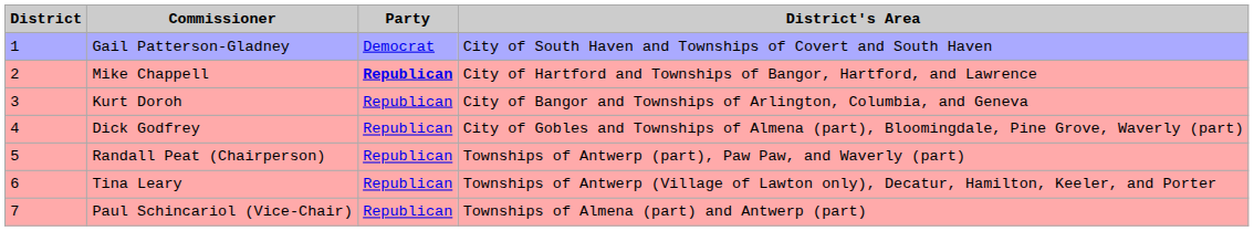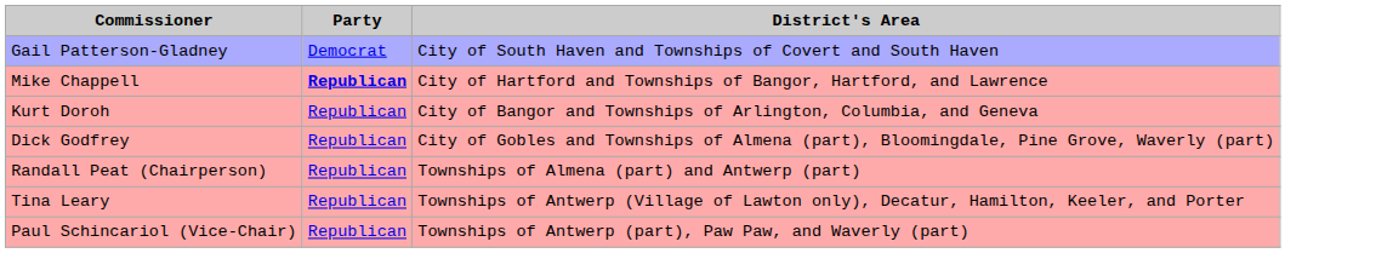 <table border="1" cellpadding="4" cellspacing="0" style="border:1px solid #aaa; border-collapse:collapse">
 <tr bgcolor="#cccccc">
-<th><strong>District</strong></th>
 <th>Commissioner</th>
 <th>Party</th>
 <th>District's Area</th>
 </tr>
 <tr bgcolor=#aaaaff>
-<td>1</td>
 <td>Gail Patterson-Gladney</td>
 <td><a href='#'>Democrat</a></td>
 <td>City of South Haven and Townships of Covert and South Haven</td>
 </tr>
 <tr bgcolor=#ffaaaa>
-<td>2</td>
 <td>Mike Chappell</td>
 <td><strong><a href='#'>Republican</a></strong></td>
 <td>City of Hartford and Townships of Bangor, Hartford, and Lawrence</td>
 </tr>
 <tr bgcolor=#ffaaaa>
-<td>3</td>
 <td>Kurt Doroh</td>
 <td><a href='#'>Republican</a></td>
 <td>City of Bangor and Townships of Arlington, Columbia, and Geneva</td>
 </tr>
 <tr bgcolor=#ffaaaa>
-<td>4</td>
 <td>Dick Godfrey</td>
 <td><a href='#'>Republican</a></td>
 <td>City of Gobles and Townships of Almena (part), Bloomingdale, Pine Grove, Waverly (part)</td>
 </tr>
 <tr bgcolor=#ffaaaa>
-<td>5</td>
 <td>Randall Peat (Chairperson)</td>
 <td><a href='#'>Republican</a></td>
-<td>Townships of Antwerp (part), Paw Paw, and Waverly (part)</td>
+<td>Townships of Almena (part) and Antwerp (part)</td>
 </tr>
 <tr bgcolor=#ffaaaa>
-<td>6</td>
 <td>Tina Leary</td>
 <td><a href='#'>Republican</a></td>
 <td>Townships of Antwerp (Village of Lawton only), Decatur, Hamilton, Keeler, and Porter</td>
 </tr>
 <tr bgcolor=#ffaaaa>
-<td>7</td>
 <td>Paul Schincariol (Vice-Chair)</td>
 <td><a href='#'>Republican</a></td>
-<td>Townships of Almena (part) and Antwerp (part)</td>
+<td>Townships of Antwerp (part), Paw Paw, and Waverly (part)</td>
 </tr>
 </table>
